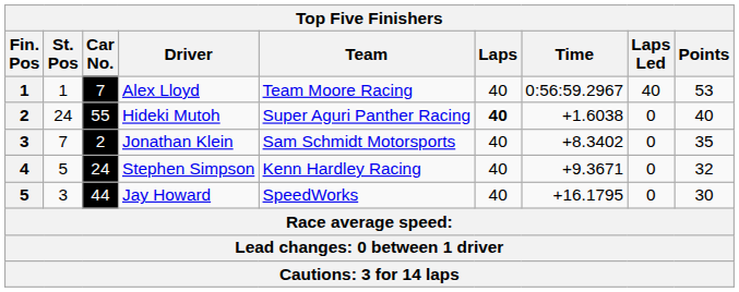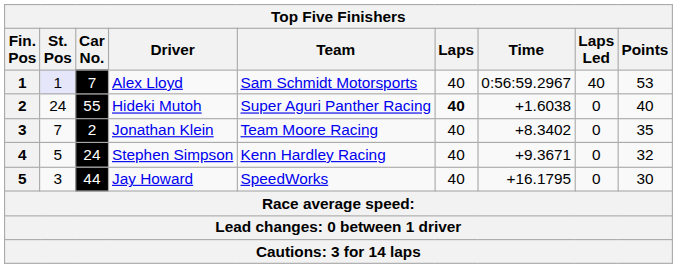 <table class="wikitable" style="font-size:85%;">
 <tr>
 <th colspan=9>Top Five Finishers</th>
 </tr>
 <tr>
 <th>Fin.<br>Pos</th>
 <th>St.<br>Pos</th>
 <th>Car<br>No.</th>
 <th>Driver</th>
 <th>Team</th>
 <th>Laps</th>
 <th>Time</th>
 <th>Laps<br>Led</th>
 <th>Points</th>
 </tr>
 <tr>
 <th>1</th>
-<td align=center>1</td>
+<td align=center style="background: lavender;">1</td>
 <td style="background:#000000; color:white;" align=center>7</td>
 <td> <a href='#'>Alex Lloyd</a></td>
-<td><a href='#'>Team Moore Racing</a></td>
+<td><a href='#'>Sam Schmidt Motorsports</a></td>
 <td align=center>40</td>
 <td align=right>0:56:59.2967</td>
 <td align=center>40</td>
 <td align=center>53</td>
 </tr>
 <tr>
 <th>2</th>
 <td align=center>24</td>
 <td style="background:#000000; color:white;" align=center>55</td>
 <td> <a href='#'>Hideki Mutoh</a></td>
 <td><a href='#'>Super Aguri Panther Racing</a></td>
 <td align=center><strong>40</strong></td>
 <td align=right>+1.6038</td>
 <td align=center>0</td>
 <td align=center>40</td>
 </tr>
 <tr>
 <th>3</th>
 <td align=center>7</td>
 <td style="background:#000000; color:white;" align=center>2</td>
 <td> <a href='#'>Jonathan Klein</a></td>
-<td><a href='#'>Sam Schmidt Motorsports</a></td>
+<td><a href='#'>Team Moore Racing</a></td>
 <td align=center>40</td>
 <td align=right>+8.3402</td>
 <td align=center>0</td>
 <td align=center>35</td>
 </tr>
 <tr>
 <th>4</th>
 <td align=center>5</td>
 <td style="background:#000000; color:white;" align=center>24</td>
 <td> <a href='#'>Stephen Simpson</a></td>
 <td><a href='#'>Kenn Hardley Racing</a></td>
 <td align=center>40</td>
 <td align=right>+9.3671</td>
 <td align=center>0</td>
 <td align=center>32</td>
 </tr>
 <tr>
 <th>5</th>
 <td align=center>3</td>
 <td style="background:#000000; color:white;" align=center>44</td>
 <td> <a href='#'>Jay Howard</a></td>
 <td><a href='#'>SpeedWorks</a></td>
 <td align=center>40</td>
 <td align=right>+16.1795</td>
 <td align=center>0</td>
 <td align=center>30</td>
 </tr>
 <tr>
 <th colspan=9>Race average speed: </th>
 </tr>
 <tr>
 <th colspan=9>Lead changes: 0 between 1 driver</th>
 </tr>
 <tr>
 <th colspan=9>Cautions: 3 for 14 laps</th>
 </tr>
 </table>
